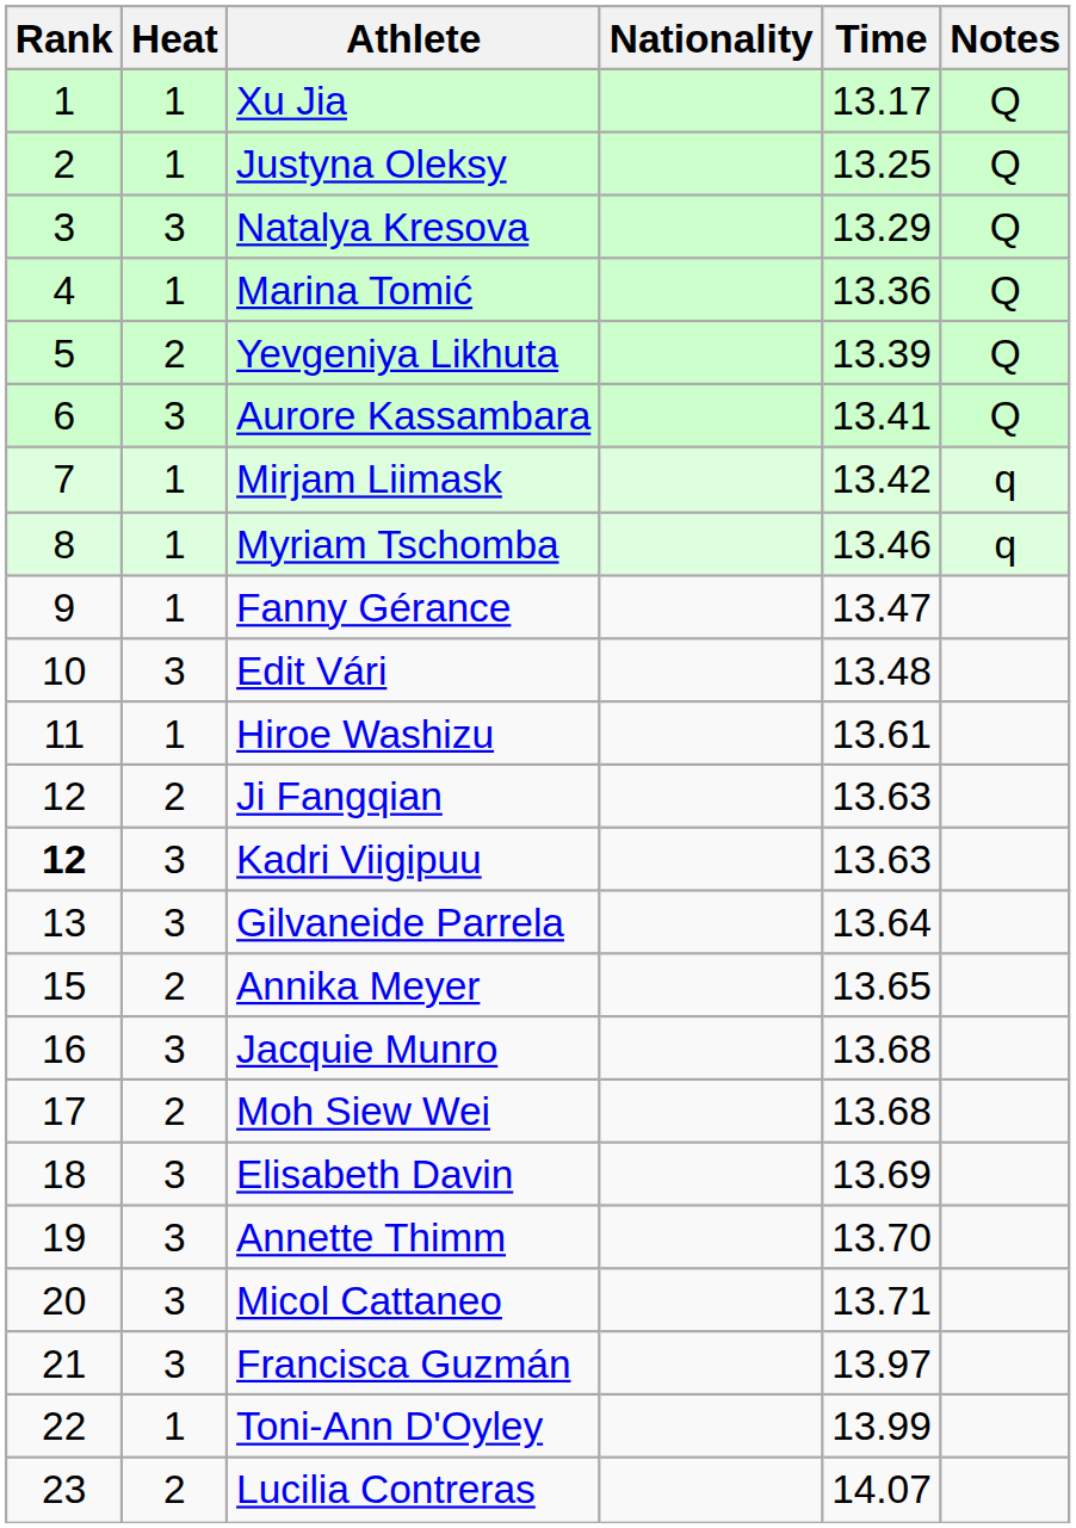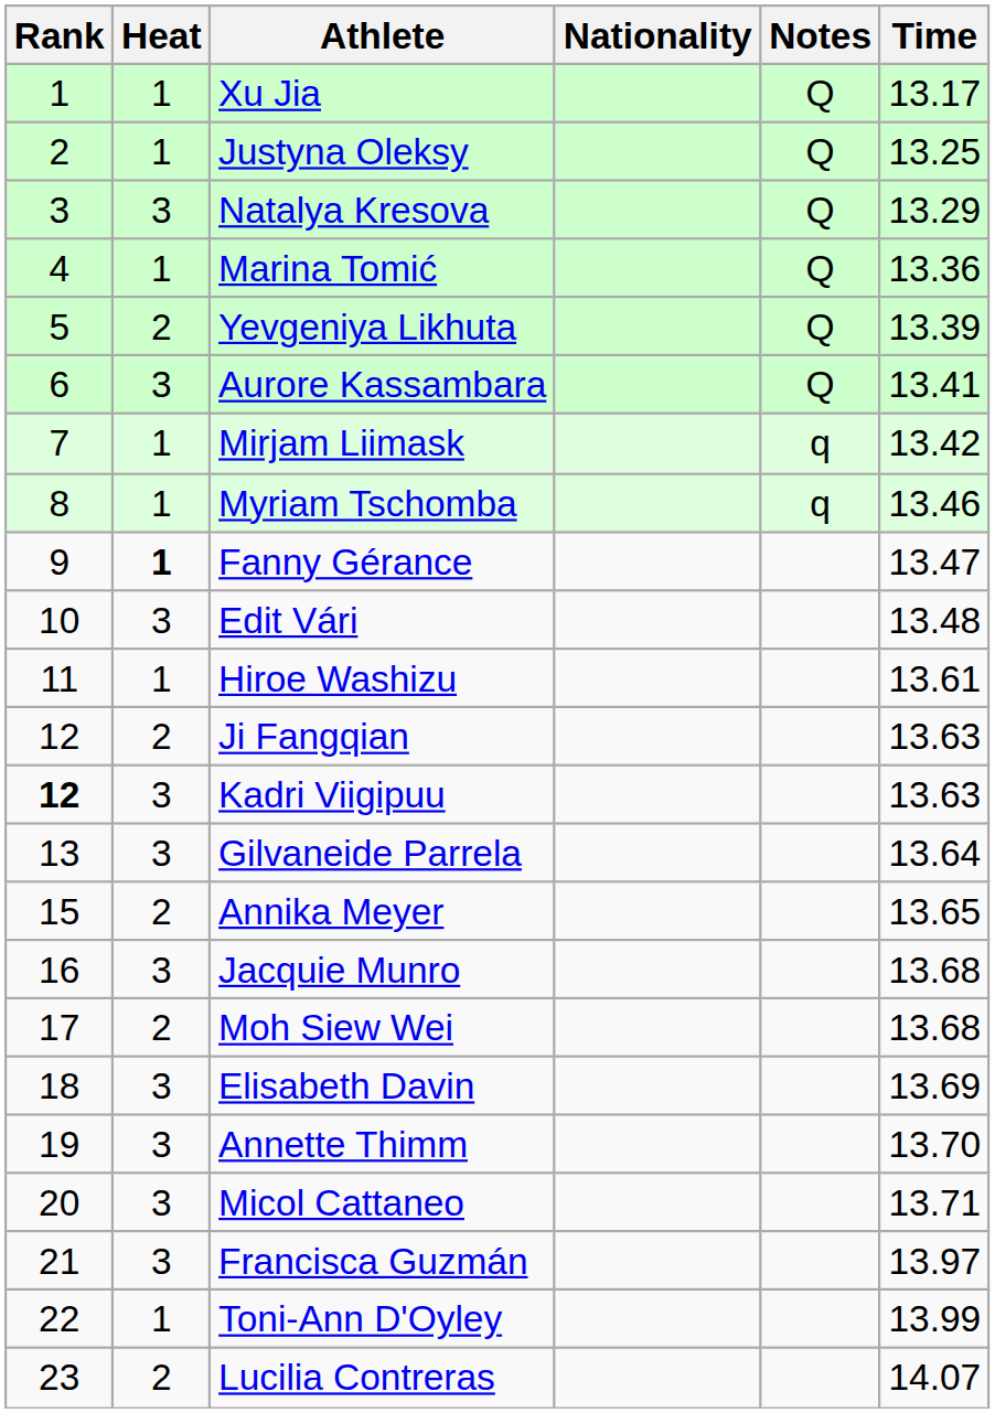 <table class="wikitable sortable" style="text-align:center;font-size:95%">
 <tr>
 <th>Rank</th>
 <th>Heat</th>
 <th>Athlete</th>
 <th>Nationality</th>
+<th>Notes</th>
 <th>Time</th>
-<th>Notes</th>
 </tr>
 <tr bgcolor=ccffcc>
 <td>1</td>
 <td>1</td>
 <td align="left"><a href='#'>Xu Jia</a></td>
 <td align=left></td>
+<td>Q</td>
 <td>13.17</td>
-<td>Q</td>
 </tr>
 <tr bgcolor=ccffcc>
 <td>2</td>
 <td>1</td>
 <td align="left"><a href='#'>Justyna Oleksy</a></td>
 <td align=left></td>
+<td>Q</td>
 <td>13.25</td>
-<td>Q</td>
 </tr>
 <tr bgcolor=ccffcc>
 <td>3</td>
 <td>3</td>
 <td align="left"><a href='#'>Natalya Kresova</a></td>
 <td align=left></td>
+<td>Q</td>
 <td>13.29</td>
-<td>Q</td>
 </tr>
 <tr bgcolor=ccffcc>
 <td>4</td>
 <td>1</td>
 <td align="left"><a href='#'>Marina Tomić</a></td>
 <td align=left></td>
+<td>Q</td>
 <td>13.36</td>
-<td>Q</td>
 </tr>
 <tr bgcolor=ccffcc>
 <td>5</td>
 <td>2</td>
 <td align="left"><a href='#'>Yevgeniya Likhuta</a></td>
 <td align=left></td>
+<td>Q</td>
 <td>13.39</td>
-<td>Q</td>
 </tr>
 <tr bgcolor=ccffcc>
 <td>6</td>
 <td>3</td>
 <td align="left"><a href='#'>Aurore Kassambara</a></td>
 <td align=left></td>
+<td>Q</td>
 <td>13.41</td>
-<td>Q</td>
 </tr>
 <tr bgcolor=ddffdd>
 <td>7</td>
 <td>1</td>
 <td align="left"><a href='#'>Mirjam Liimask</a></td>
 <td align=left></td>
+<td>q</td>
 <td>13.42</td>
-<td>q</td>
 </tr>
 <tr bgcolor=ddffdd>
 <td>8</td>
 <td>1</td>
 <td align="left"><a href='#'>Myriam Tschomba</a></td>
 <td align=left></td>
+<td>q</td>
 <td>13.46</td>
-<td>q</td>
 </tr>
 <tr>
 <td>9</td>
-<td>1</td>
+<td><strong>1</strong></td>
 <td align="left"><a href='#'>Fanny Gérance</a></td>
 <td align=left></td>
+<td></td>
 <td>13.47</td>
-<td></td>
 </tr>
 <tr>
 <td>10</td>
 <td>3</td>
 <td align="left"><a href='#'>Edit Vári</a></td>
 <td align=left></td>
+<td></td>
 <td>13.48</td>
-<td></td>
 </tr>
 <tr>
 <td>11</td>
 <td>1</td>
 <td align="left"><a href='#'>Hiroe Washizu</a></td>
 <td align=left></td>
+<td></td>
 <td>13.61</td>
-<td></td>
 </tr>
 <tr>
 <td>12</td>
 <td>2</td>
 <td align="left"><a href='#'>Ji Fangqian</a></td>
 <td align=left></td>
+<td></td>
 <td>13.63</td>
-<td></td>
 </tr>
 <tr>
 <td><strong>12</strong></td>
 <td>3</td>
 <td align="left"><a href='#'>Kadri Viigipuu</a></td>
 <td align=left></td>
+<td></td>
 <td>13.63</td>
-<td></td>
 </tr>
 <tr>
 <td>13</td>
 <td>3</td>
 <td align="left"><a href='#'>Gilvaneide Parrela</a></td>
 <td align=left></td>
+<td></td>
 <td>13.64</td>
-<td></td>
 </tr>
 <tr>
 <td>15</td>
 <td>2</td>
 <td align="left"><a href='#'>Annika Meyer</a></td>
 <td align=left></td>
+<td></td>
 <td>13.65</td>
-<td></td>
 </tr>
 <tr>
 <td>16</td>
 <td>3</td>
 <td align="left"><a href='#'>Jacquie Munro</a></td>
 <td align=left></td>
+<td></td>
 <td>13.68</td>
-<td></td>
 </tr>
 <tr>
 <td>17</td>
 <td>2</td>
 <td align="left"><a href='#'>Moh Siew Wei</a></td>
 <td align=left></td>
+<td></td>
 <td>13.68</td>
-<td></td>
 </tr>
 <tr>
 <td>18</td>
 <td>3</td>
 <td align="left"><a href='#'>Elisabeth Davin</a></td>
 <td align=left></td>
+<td></td>
 <td>13.69</td>
-<td></td>
 </tr>
 <tr>
 <td>19</td>
 <td>3</td>
 <td align="left"><a href='#'>Annette Thimm</a></td>
 <td align=left></td>
+<td></td>
 <td>13.70</td>
-<td></td>
 </tr>
 <tr>
 <td>20</td>
 <td>3</td>
 <td align="left"><a href='#'>Micol Cattaneo</a></td>
 <td align=left></td>
+<td></td>
 <td>13.71</td>
-<td></td>
 </tr>
 <tr>
 <td>21</td>
 <td>3</td>
 <td align="left"><a href='#'>Francisca Guzmán</a></td>
 <td align=left></td>
+<td></td>
 <td>13.97</td>
-<td></td>
 </tr>
 <tr>
 <td>22</td>
 <td>1</td>
 <td align="left"><a href='#'>Toni-Ann D'Oyley</a></td>
 <td align=left></td>
+<td></td>
 <td>13.99</td>
-<td></td>
 </tr>
 <tr>
 <td>23</td>
 <td>2</td>
 <td align="left"><a href='#'>Lucilia Contreras</a></td>
 <td align=left></td>
+<td></td>
 <td>14.07</td>
-<td></td>
 </tr>
 </table>
